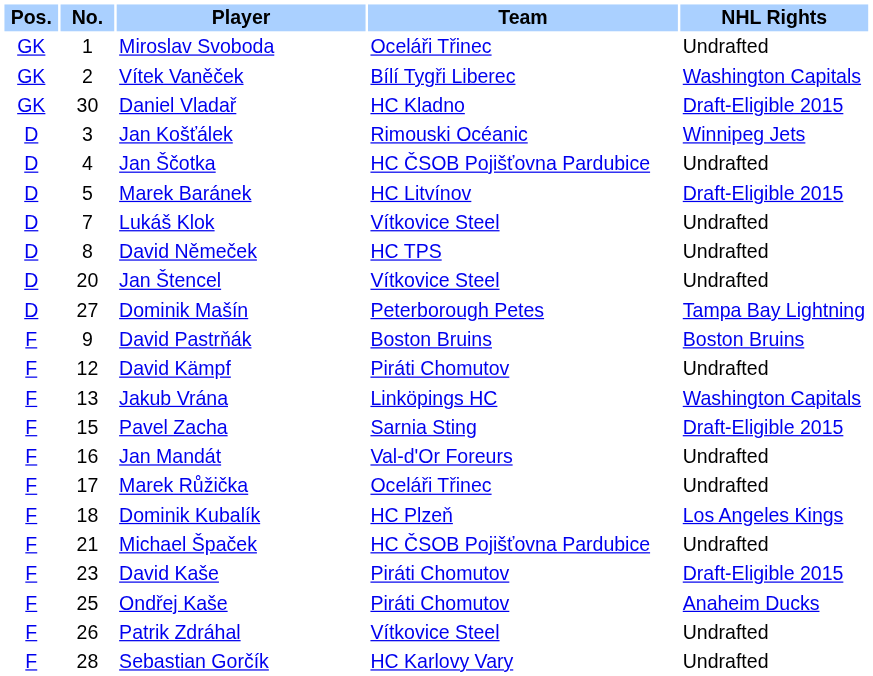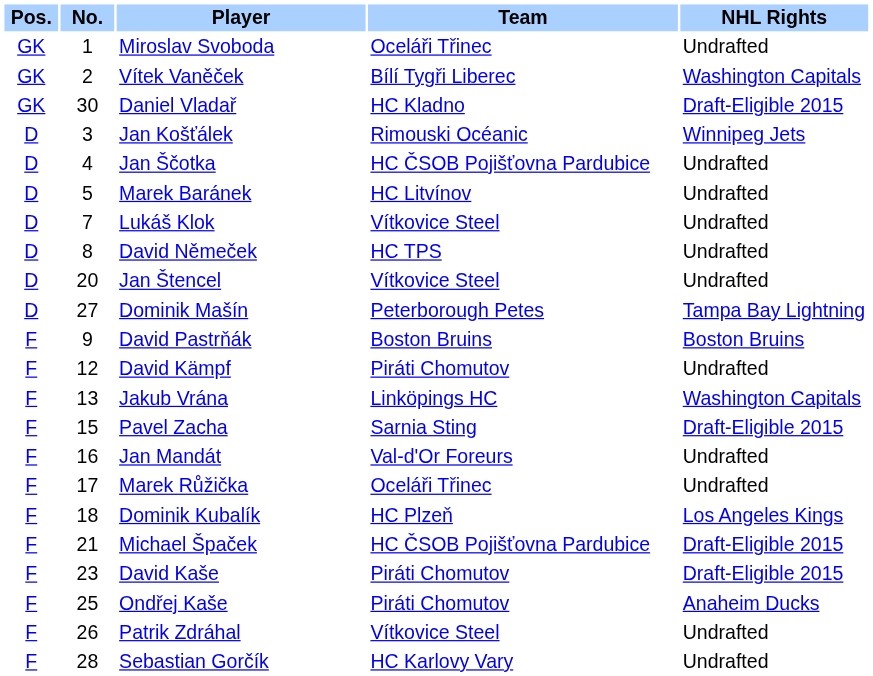 <table border="0" cellspacing="2" cellpadding="2">
 <tr bgcolor=AAD0FF>
 <th width=40>Pos.</th>
 <th width=40>No.</th>
 <th width=200>Player</th>
 <th width=250>Team</th>
 <th width=150>NHL Rights</th>
 </tr>
 <tr>
 <td style="text-align:center;"><a href='#'>GK</a></td>
 <td style="text-align:center;">1</td>
 <td><a href='#'>Miroslav Svoboda</a></td>
 <td> <a href='#'>Oceláři Třinec</a></td>
 <td>Undrafted</td>
 </tr>
 <tr>
 <td style="text-align:center;"><a href='#'>GK</a></td>
 <td style="text-align:center;">2</td>
 <td><a href='#'>Vítek Vaněček</a></td>
 <td> <a href='#'>Bílí Tygři Liberec</a></td>
 <td><a href='#'>Washington Capitals</a></td>
 </tr>
 <tr>
 <td style="text-align:center;"><a href='#'>GK</a></td>
 <td style="text-align:center;">30</td>
 <td><a href='#'>Daniel Vladař</a></td>
 <td> <a href='#'>HC Kladno</a></td>
 <td><a href='#'>Draft-Eligible 2015</a></td>
 </tr>
 <tr>
 <td style="text-align:center;"><a href='#'>D</a></td>
 <td style="text-align:center;">3</td>
 <td><a href='#'>Jan Košťálek</a></td>
 <td> <a href='#'>Rimouski Océanic</a></td>
 <td><a href='#'>Winnipeg Jets</a></td>
 </tr>
 <tr>
 <td style="text-align:center;"><a href='#'>D</a></td>
 <td style="text-align:center;">4</td>
 <td><a href='#'>Jan Ščotka</a></td>
 <td> <a href='#'>HC ČSOB Pojišťovna Pardubice</a></td>
 <td>Undrafted</td>
 </tr>
 <tr>
 <td style="text-align:center;"><a href='#'>D</a></td>
 <td style="text-align:center;">5</td>
 <td><a href='#'>Marek Baránek</a></td>
 <td> <a href='#'>HC Litvínov</a></td>
-<td><a href='#'>Draft-Eligible 2015</a></td>
+<td>Undrafted</td>
 </tr>
 <tr>
 <td style="text-align:center;"><a href='#'>D</a></td>
 <td style="text-align:center;">7</td>
 <td><a href='#'>Lukáš Klok</a></td>
 <td> <a href='#'>Vítkovice Steel</a></td>
 <td>Undrafted</td>
 </tr>
 <tr>
 <td style="text-align:center;"><a href='#'>D</a></td>
 <td style="text-align:center;">8</td>
 <td><a href='#'>David Němeček</a></td>
 <td> <a href='#'>HC TPS</a></td>
 <td>Undrafted</td>
 </tr>
 <tr>
 <td style="text-align:center;"><a href='#'>D</a></td>
 <td style="text-align:center;">20</td>
 <td><a href='#'>Jan Štencel</a></td>
 <td> <a href='#'>Vítkovice Steel</a></td>
 <td>Undrafted</td>
 </tr>
 <tr>
 <td style="text-align:center;"><a href='#'>D</a></td>
 <td style="text-align:center;">27</td>
 <td><a href='#'>Dominik Mašín</a></td>
 <td> <a href='#'>Peterborough Petes</a></td>
 <td><a href='#'>Tampa Bay Lightning</a></td>
 </tr>
 <tr>
 <td style="text-align:center;"><a href='#'>F</a></td>
 <td style="text-align:center;">9</td>
 <td><a href='#'>David Pastrňák</a></td>
 <td> <a href='#'>Boston Bruins</a></td>
 <td><a href='#'>Boston Bruins</a></td>
 </tr>
 <tr>
 <td style="text-align:center;"><a href='#'>F</a></td>
 <td style="text-align:center;">12</td>
 <td><a href='#'>David Kämpf</a></td>
 <td> <a href='#'>Piráti Chomutov</a></td>
 <td>Undrafted</td>
 </tr>
 <tr>
 <td style="text-align:center;"><a href='#'>F</a></td>
 <td style="text-align:center;">13</td>
 <td><a href='#'>Jakub Vrána</a></td>
 <td> <a href='#'>Linköpings HC</a></td>
 <td><a href='#'>Washington Capitals</a></td>
 </tr>
 <tr>
 <td style="text-align:center;"><a href='#'>F</a></td>
 <td style="text-align:center;">15</td>
 <td><a href='#'>Pavel Zacha</a></td>
 <td> <a href='#'>Sarnia Sting</a></td>
 <td><a href='#'>Draft-Eligible 2015</a></td>
 </tr>
 <tr>
 <td style="text-align:center;"><a href='#'>F</a></td>
 <td style="text-align:center;">16</td>
 <td><a href='#'>Jan Mandát</a></td>
 <td> <a href='#'>Val-d'Or Foreurs</a></td>
 <td>Undrafted</td>
 </tr>
 <tr>
 <td style="text-align:center;"><a href='#'>F</a></td>
 <td style="text-align:center;">17</td>
 <td><a href='#'>Marek Růžička</a></td>
 <td> <a href='#'>Oceláři Třinec</a></td>
 <td>Undrafted</td>
 </tr>
 <tr>
 <td style="text-align:center;"><a href='#'>F</a></td>
 <td style="text-align:center;">18</td>
 <td><a href='#'>Dominik Kubalík</a></td>
 <td> <a href='#'>HC Plzeň</a></td>
 <td><a href='#'>Los Angeles Kings</a></td>
 </tr>
 <tr>
 <td style="text-align:center;"><a href='#'>F</a></td>
 <td style="text-align:center;">21</td>
 <td><a href='#'>Michael Špaček</a></td>
 <td> <a href='#'>HC ČSOB Pojišťovna Pardubice</a></td>
-<td>Undrafted</td>
+<td><a href='#'>Draft-Eligible 2015</a></td>
 </tr>
 <tr>
 <td style="text-align:center;"><a href='#'>F</a></td>
 <td style="text-align:center;">23</td>
 <td><a href='#'>David Kaše</a></td>
 <td> <a href='#'>Piráti Chomutov</a></td>
 <td><a href='#'>Draft-Eligible 2015</a></td>
 </tr>
 <tr>
 <td style="text-align:center;"><a href='#'>F</a></td>
 <td style="text-align:center;">25</td>
 <td><a href='#'>Ondřej Kaše</a></td>
 <td> <a href='#'>Piráti Chomutov</a></td>
 <td><a href='#'>Anaheim Ducks</a></td>
 </tr>
 <tr>
 <td style="text-align:center;"><a href='#'>F</a></td>
 <td style="text-align:center;">26</td>
 <td><a href='#'>Patrik Zdráhal</a></td>
 <td> <a href='#'>Vítkovice Steel</a></td>
 <td>Undrafted</td>
 </tr>
 <tr>
 <td style="text-align:center;"><a href='#'>F</a></td>
 <td style="text-align:center;">28</td>
 <td><a href='#'>Sebastian Gorčík</a></td>
 <td> <a href='#'>HC Karlovy Vary</a></td>
 <td>Undrafted</td>
 </tr>
 </table>
